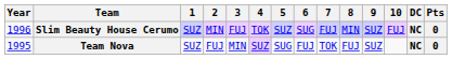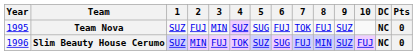 <table class="wikitable" style="text-align:center; font-size:90%">
 <tr>
 <th>Year</th>
 <th>Team</th>
 <th>1</th>
 <th>2</th>
 <th>3</th>
 <th>4</th>
 <th>5</th>
 <th>6</th>
 <th>7</th>
 <th>8</th>
 <th>9</th>
 <th>10</th>
 <th>DC</th>
 <th>Pts</th>
 </tr>
 <tr>
+<td><a href='#'>1995</a></td>
+<th>Team Nova</th>
+<td><a href='#'>SUZ</a></td>
+<td><a href='#'>FUJ</a></td>
+<td><a href='#'>MIN</a></td>
+<td style="background:#EFCFFF;"><a href='#'>SUZ</a><br></td>
+<td><a href='#'>SUG</a></td>
+<td><a href='#'>FUJ</a></td>
+<td><a href='#'>TOK</a></td>
+<td><a href='#'>FUJ</a></td>
+<td><a href='#'>SUZ</a></td>
+<td></td>
+<th>NC</th>
+<th>0</th>
+</tr>
+<tr>
 <td><a href='#'>1996</a></td>
 <th>Slim Beauty House Cerumo</th>
 <td style="background:#CFCFFF;"><a href='#'>SUZ</a><br></td>
 <td style="background:#EFCFFF;"><a href='#'>MIN</a><br></td>
 <td style="background:#EFCFFF;"><a href='#'>FUJ</a><br></td>
 <td style="background:#EFCFFF;"><a href='#'>TOK</a><br></td>
 <td style="background:#CFCFFF;"><a href='#'>SUZ</a><br></td>
 <td style="background:#EFCFFF;"><a href='#'>SUG</a><br></td>
 <td style="background:#CFCFFF;"><a href='#'>FUJ</a><br></td>
 <td style="background:#CFCFFF;"><a href='#'>MIN</a><br></td>
 <td style="background:#CFCFFF;"><a href='#'>SUZ</a><br></td>
 <td style="background:#EFCFFF;"><a href='#'>FUJ</a><br></td>
 <th>NC</th>
 <th>0</th>
 </tr>
-<tr>
-<td><a href='#'>1995</a></td>
-<th>Team Nova</th>
-<td><a href='#'>SUZ</a></td>
-<td><a href='#'>FUJ</a></td>
-<td><a href='#'>MIN</a></td>
-<td style="background:#EFCFFF;"><a href='#'>SUZ</a><br></td>
-<td><a href='#'>SUG</a></td>
-<td><a href='#'>FUJ</a></td>
-<td><a href='#'>TOK</a></td>
-<td><a href='#'>FUJ</a></td>
-<td><a href='#'>SUZ</a></td>
-<td></td>
-<th>NC</th>
-<th>0</th>
-</tr>
 </table>
